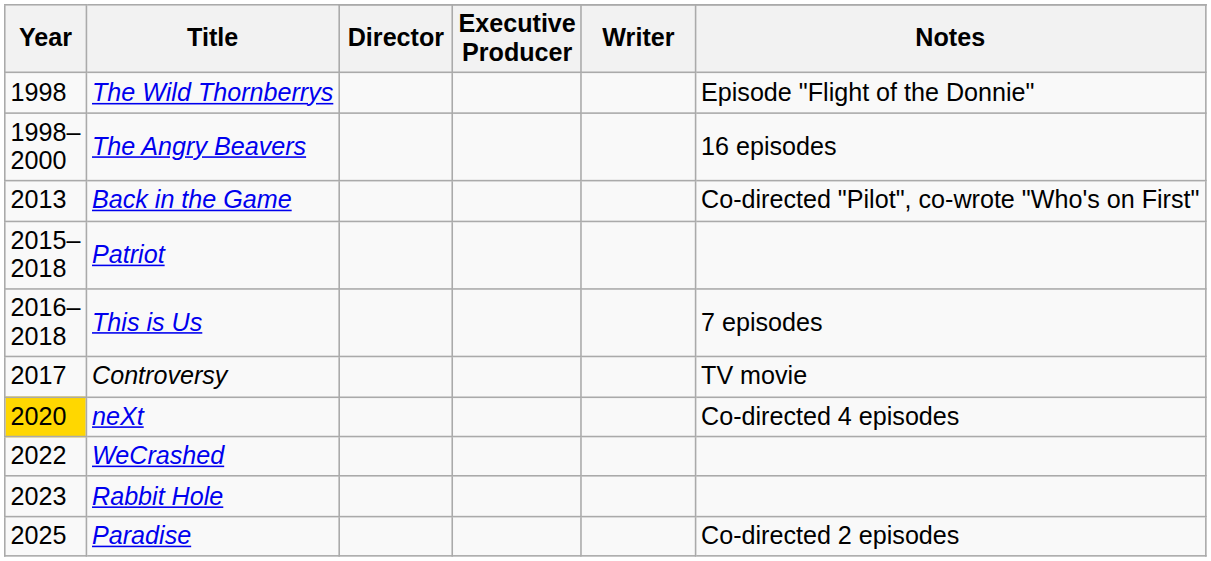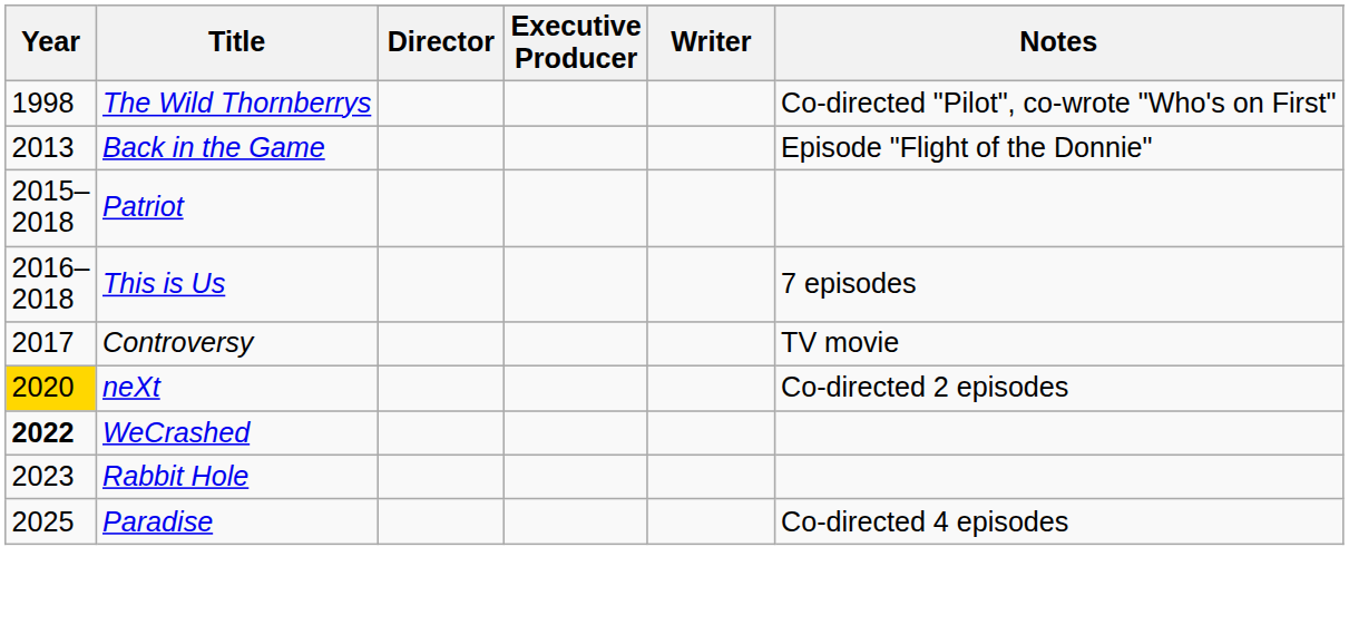 <table class="wikitable plainrowheaders">
 <tr>
 <th rowspan="2" style="width:33px;">Year</th>
 <th rowspan="2">Title</th>
 </tr>
 <tr>
 <th width=65>Director</th>
 <th width=65>Executive<br>Producer</th>
 <th width=65>Writer</th>
 <th scope="col">Notes</th>
 </tr>
 <tr>
 <td>1998</td>
 <td><em><a href='#'>The Wild Thornberrys</a></em></td>
 <td></td>
 <td></td>
 <td></td>
-<td>Episode "Flight of the Donnie"</td>
-</tr>
-<tr>
-<td>1998–2000</td>
-<td><em><a href='#'>The Angry Beavers</a></em></td>
-<td></td>
-<td></td>
-<td></td>
-<td>16 episodes</td>
+<td>Co-directed "Pilot", co-wrote "Who's on First"</td>
 </tr>
 <tr>
 <td>2013</td>
 <td><em><a href='#'>Back in the Game</a></em></td>
 <td></td>
 <td></td>
 <td></td>
-<td>Co-directed "Pilot", co-wrote "Who's on First"</td>
+<td>Episode "Flight of the Donnie"</td>
 </tr>
 <tr>
 <td>2015–2018</td>
 <td><em><a href='#'>Patriot</a></em></td>
 <td></td>
 <td></td>
 <td></td>
 <td></td>
 </tr>
 <tr>
 <td>2016–2018</td>
 <td><em><a href='#'>This is Us</a></em></td>
 <td></td>
 <td></td>
 <td></td>
 <td>7 episodes</td>
 </tr>
 <tr>
 <td>2017</td>
 <td><em>Controversy</em></td>
 <td></td>
 <td></td>
 <td></td>
 <td>TV movie</td>
 </tr>
 <tr>
 <td style="background: gold;">2020</td>
 <td><em><a href='#'>neXt</a></em></td>
 <td></td>
 <td></td>
 <td></td>
-<td>Co-directed 4 episodes</td>
+<td>Co-directed 2 episodes</td>
 </tr>
 <tr>
-<td>2022</td>
+<td><strong>2022</strong></td>
 <td><em><a href='#'>WeCrashed</a></em></td>
 <td></td>
 <td></td>
 <td></td>
 <td></td>
 </tr>
 <tr>
 <td>2023</td>
 <td><em><a href='#'>Rabbit Hole</a></em></td>
 <td></td>
 <td></td>
 <td></td>
 <td></td>
 </tr>
 <tr>
 <td>2025</td>
 <td><em><a href='#'>Paradise</a></em></td>
 <td></td>
 <td></td>
 <td></td>
-<td>Co-directed 2 episodes</td>
+<td>Co-directed 4 episodes</td>
 </tr>
 </table>
